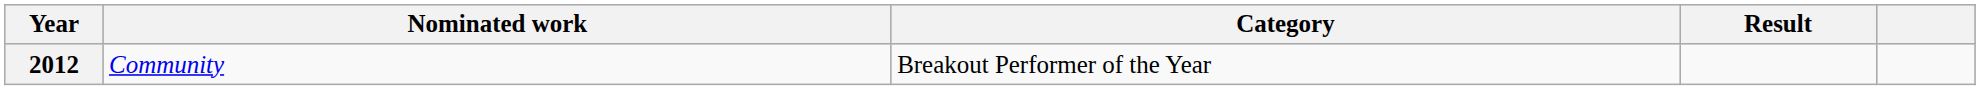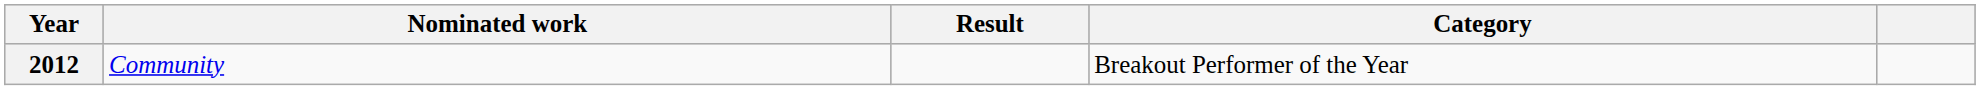 <table class="wikitable plainrowheaders" style="width:100%;">
 <tr>
 <th scope="col" style="width:5%;">Year</th>
 <th scope="col" style="width:40%;">Nominated work</th>
+<th scope="col" style="width:10%;">Result</th>
 <th scope="col" style="width:40%;">Category</th>
-<th scope="col" style="width:10%;">Result</th>
 <th scope="col" style="width:5%;"></th>
 </tr>
 <tr>
 <th scope="row" style="text-align:center;">2012</th>
 <td><em><a href='#'>Community</a></em></td>
+<td></td>
 <td>Breakout Performer of the Year</td>
-<td></td>
 <td style="text-align:center;"></td>
 </tr>
 </table>
